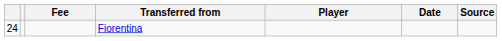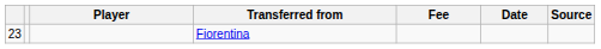 <table class="wikitable plainrowheaders sortable" style="font-size:95%">
 <tr>
 <th></th>
 <th></th>
+<th scope="col" style="width:200px;">Player</th>
+<th scope="col" style="width:250px;">Transferred from</th>
 <th scope="col" style="width:100px;">Fee</th>
-<th scope="col" style="width:250px;">Transferred from</th>
-<th scope="col" style="width:200px;">Player</th>
 <th scope="col" style="width:78px;">Date</th>
 <th>Source</th>
 </tr>
 <tr>
-<td align=center>24</td>
+<td align=center>23</td>
 <td align=center></td>
+<td></td>
+<td> <a href='#'>Fiorentina</a></td>
 <td align=center></td>
-<td> <a href='#'>Fiorentina</a></td>
-<td></td>
 <td align=center></td>
 <td align=center></td>
 </tr>
 </table>
